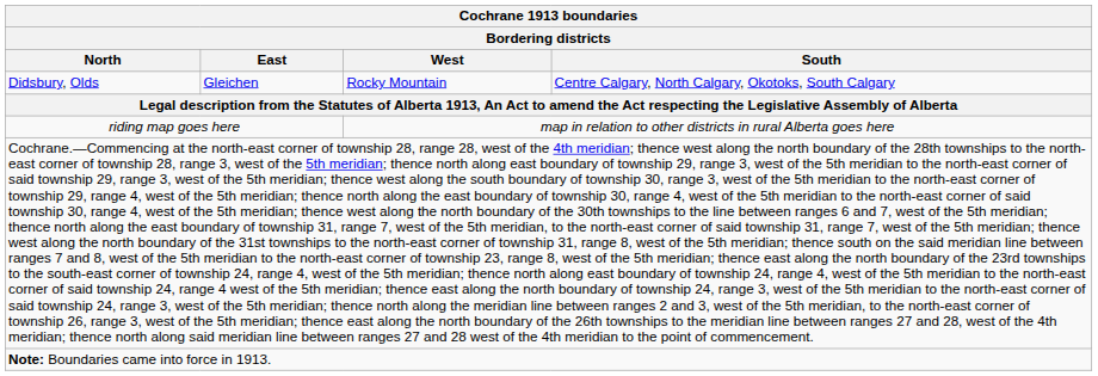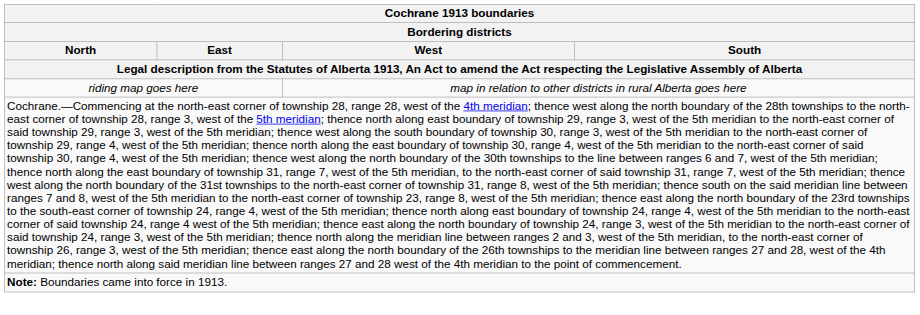 <table class="wikitable collapsible collapsed">
 <tr>
 <th colspan=4>Cochrane 1913 boundaries</th>
 </tr>
 <tr>
 <th colspan=4>Bordering districts</th>
 </tr>
 <tr>
 <th>North</th>
 <th>East</th>
 <th>West</th>
 <th>South</th>
-</tr>
-<tr>
-<td><a href='#'>Didsbury</a>, <a href='#'>Olds</a></td>
-<td><a href='#'>Gleichen</a></td>
-<td><a href='#'>Rocky Mountain</a></td>
-<td><a href='#'>Centre Calgary</a>, <a href='#'>North Calgary</a>, <a href='#'>Okotoks</a>, <a href='#'>South Calgary</a></td>
 </tr>
 <tr>
 <th colspan=4>Legal description from the Statutes of Alberta 1913, An Act to amend the Act respecting the Legislative Assembly of Alberta</th>
 </tr>
 <tr>
 <td colspan=2 align=center><em>riding map goes here</em></td>
 <td colspan=2 align=center><em>map in relation to other districts in rural Alberta goes here</em></td>
 </tr>
 <tr>
 <td colspan=4>Cochrane.—Commencing at the north-east corner of township 28, range 28, west of the <a href='#'>4th meridian</a>; thence west along the north boundary of the 28th townships to the north-east corner of township 28, range 3, west of the <a href='#'>5th meridian</a>; thence north along east boundary of township 29, range 3, west of the 5th meridian to the north-east corner of said township 29, range 3, west of the 5th meridian; thence west along the south boundary of township 30, range 3, west of the 5th meridian to the north-east corner of township 29, range 4, west of the 5th meridian; thence north along the east boundary of township 30, range 4, west of the 5th meridian to the north-east corner of said township 30, range 4, west of the 5th meridian; thence west along the north boundary of the 30th townships to the line between ranges 6 and 7, west of the 5th meridian; thence north along the east boundary of township 31, range 7, west of the 5th meridian, to the north-east corner of said township 31, range 7, west of the 5th meridian; thence west along the north boundary of the 31st townships to the north-east corner of township 31, range 8, west of the 5th meridian; thence south on the said meridian line between ranges 7 and 8, west of the 5th meridian to the north-east corner of township 23, range 8, west of the 5th meridian; thence east along the north boundary of the 23rd townships to the south-east corner of township 24, range 4, west of the 5th meridian; thence north along east boundary of township 24, range 4, west of the 5th meridian to the north-east corner of said township 24, range 4 west of the 5th meridian; thence east along the north boundary of township 24, range 3, west of the 5th meridian to the north-east corner of said township 24, range 3, west of the 5th meridian; thence north along the meridian line between ranges 2 and 3, west of the 5th meridian, to the north-east corner of township 26, range 3, west of the 5th meridian; thence east along the north boundary of the 26th townships to the meridian line between ranges 27 and 28, west of the 4th meridian; thence north along said meridian line between ranges 27 and 28 west of the 4th meridian to the point of commencement.</td>
 </tr>
 <tr>
 <td colspan=4><strong>Note:</strong> Boundaries came into force in 1913.</td>
 </tr>
 </table>
